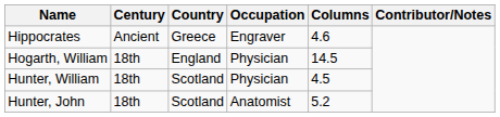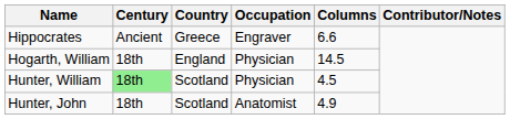 <table class="wikitable">
 <tr>
 <th>Name</th>
 <th>Century</th>
 <th>Country</th>
 <th>Occupation</th>
 <th>Columns</th>
 <th>Contributor/Notes</th>
 </tr>
 <tr>
 <td>Hippocrates</td>
 <td>Ancient</td>
 <td>Greece</td>
 <td>Engraver</td>
-<td>4.6</td>
+<td>6.6</td>
 </tr>
 <tr>
 <td>Hogarth, William</td>
 <td>18th</td>
 <td>England</td>
 <td>Physician</td>
 <td>14.5</td>
 </tr>
 <tr>
 <td>Hunter, William</td>
-<td>18th</td>
+<td style="background: lightgreen;">18th</td>
 <td>Scotland</td>
 <td>Physician</td>
 <td>4.5</td>
 </tr>
 <tr>
 <td>Hunter, John</td>
 <td>18th</td>
 <td>Scotland</td>
 <td>Anatomist</td>
-<td>5.2</td>
+<td>4.9</td>
 </tr>
 </table>
